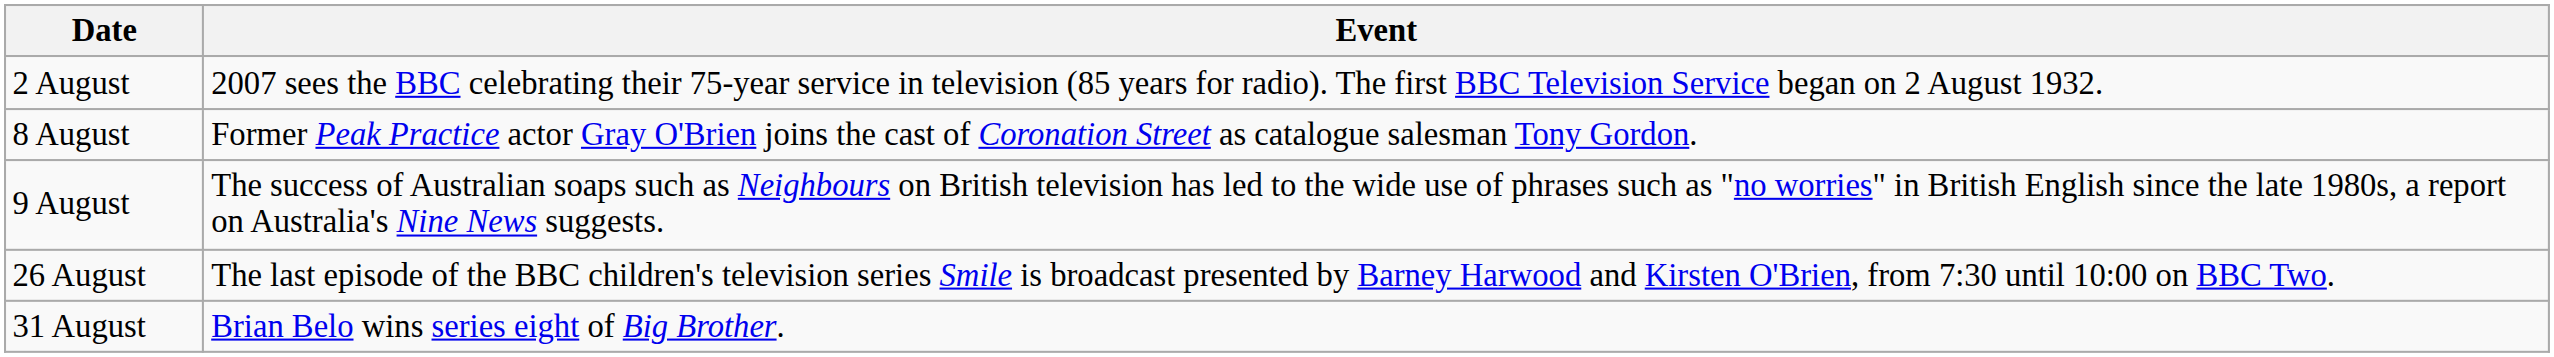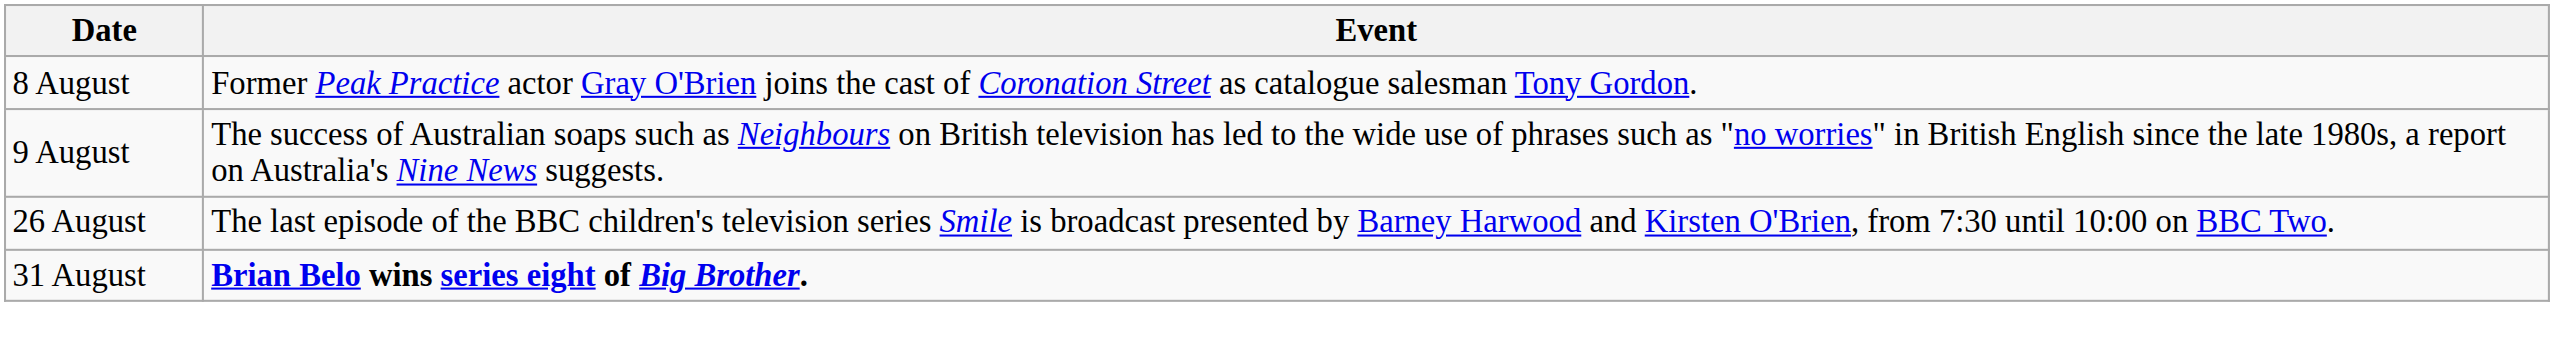 <table class="wikitable">
 <tr>
 <th width=90>Date</th>
 <th>Event</th>
-</tr>
-<tr>
-<td>2 August</td>
-<td>2007 sees the <a href='#'>BBC</a> celebrating their 75-year service in television (85 years for radio). The first <a href='#'>BBC Television Service</a> began on 2 August 1932.</td>
 </tr>
 <tr>
 <td>8 August</td>
 <td>Former <em><a href='#'>Peak Practice</a></em> actor <a href='#'>Gray O'Brien</a> joins the cast of <em><a href='#'>Coronation Street</a></em> as catalogue salesman <a href='#'>Tony Gordon</a>.</td>
 </tr>
 <tr>
 <td>9 August</td>
 <td>The success of Australian soaps such as <em><a href='#'>Neighbours</a></em> on British television has led to the wide use of phrases such as "<a href='#'>no worries</a>" in British English since the late 1980s, a report on Australia's <em><a href='#'>Nine News</a></em> suggests.</td>
 </tr>
 <tr>
 <td>26 August</td>
 <td>The last episode of the BBC children's television series <em><a href='#'>Smile</a></em> is broadcast presented by <a href='#'>Barney Harwood</a>  and <a href='#'>Kirsten O'Brien</a>, from 7:30 until 10:00 on <a href='#'>BBC Two</a>.</td>
 </tr>
 <tr>
 <td>31 August</td>
-<td><a href='#'>Brian Belo</a> wins <a href='#'>series eight</a> of <em><a href='#'>Big Brother</a></em>.</td>
+<td><strong><a href='#'>Brian Belo</a> wins <a href='#'>series eight</a> of <em><a href='#'>Big Brother</a></em>.</strong></td>
 </tr>
 </table>
